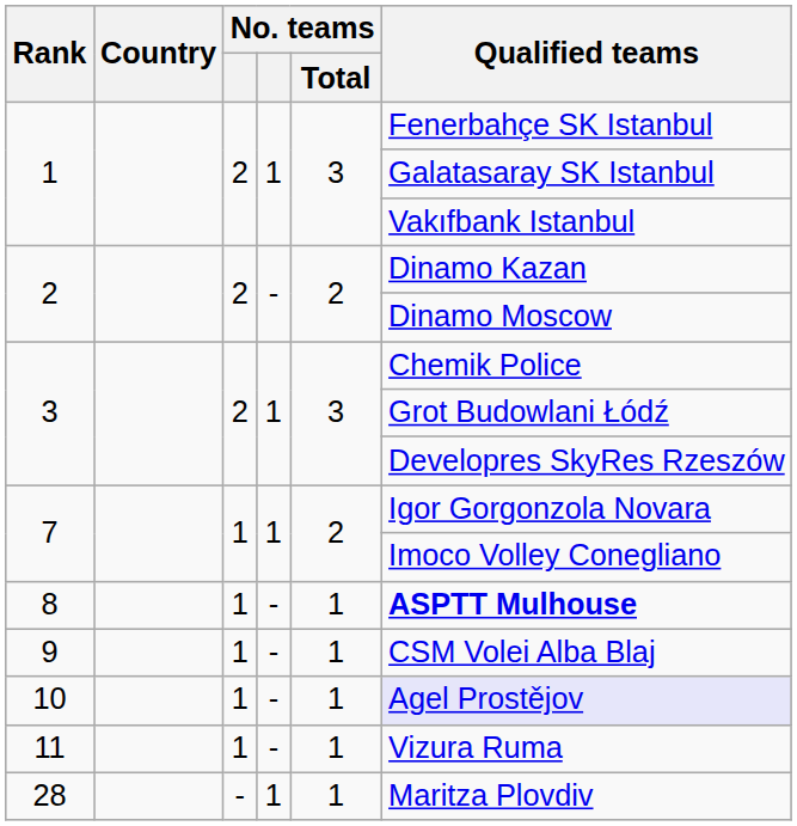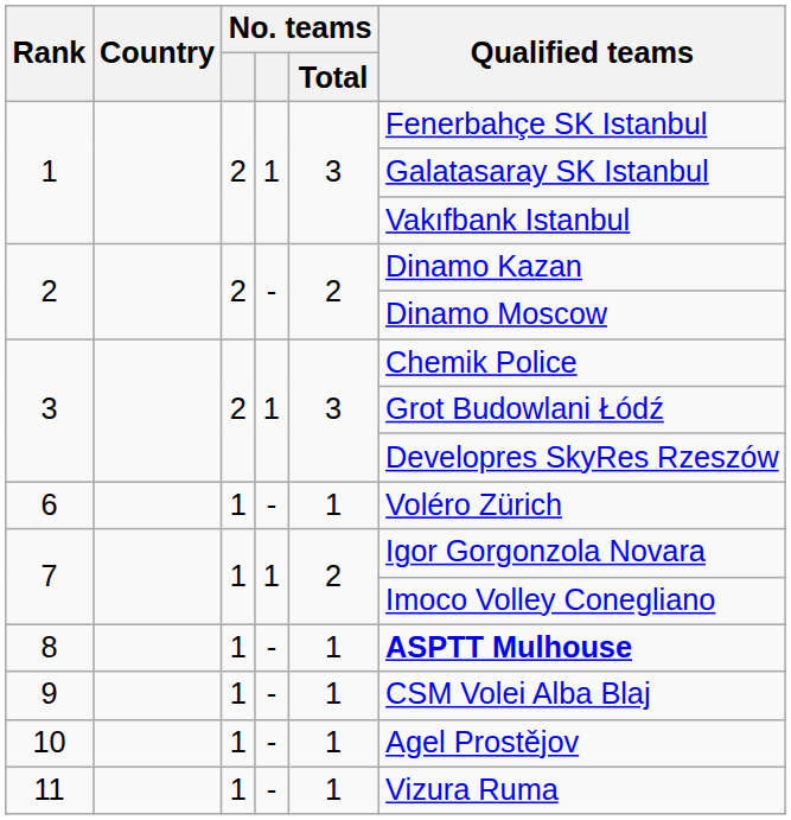 <table class="wikitable" style="text-align:left">
 <tr>
 <th rowspan=2>Rank</th>
 <th rowspan=2>Country</th>
 <th colspan=3>No. teams</th>
 <th rowspan=2>Qualified teams</th>
 </tr>
 <tr>
 <th></th>
 <th></th>
 <th>Total</th>
 </tr>
 <tr>
 <td align="center" rowspan="3">1</td>
 <td rowspan="3"></td>
 <td align="center" rowspan="3">2</td>
 <td align="center" rowspan="3">1</td>
 <td align="center" rowspan="3">3</td>
 <td><a href='#'>Fenerbahçe SK Istanbul</a></td>
 </tr>
 <tr>
 <td><a href='#'>Galatasaray SK Istanbul</a></td>
 </tr>
 <tr>
 <td><a href='#'>Vakıfbank Istanbul</a></td>
 </tr>
 <tr>
 <td align="center" rowspan="2">2</td>
 <td rowspan="2"></td>
 <td align="center" rowspan="2">2</td>
 <td align="center" rowspan="2">-</td>
 <td align="center" rowspan="2">2</td>
 <td><a href='#'>Dinamo Kazan</a></td>
 </tr>
 <tr>
 <td><a href='#'>Dinamo Moscow</a></td>
 </tr>
 <tr>
 <td align="center" rowspan="3">3</td>
 <td rowspan="3"></td>
 <td align="center" rowspan="3">2</td>
 <td align="center" rowspan="3">1</td>
 <td align="center" rowspan="3">3</td>
 <td><a href='#'>Chemik Police</a></td>
 </tr>
 <tr>
 <td><a href='#'>Grot Budowlani Łódź</a></td>
 </tr>
 <tr>
 <td><a href='#'>Developres SkyRes Rzeszów</a></td>
 </tr>
 <tr>
+<td align="center">6</td>
+<td></td>
+<td align="center">1</td>
+<td align="center">-</td>
+<td align="center">1</td>
+<td><a href='#'>Voléro Zürich</a></td>
+</tr>
+<tr>
 <td align="center" rowspan="2">7</td>
 <td rowspan="2"></td>
 <td align="center" rowspan="2">1</td>
 <td align="center" rowspan="2">1</td>
 <td align="center" rowspan="2">2</td>
 <td><a href='#'>Igor Gorgonzola Novara</a></td>
 </tr>
 <tr>
 <td><a href='#'>Imoco Volley Conegliano</a></td>
 </tr>
 <tr>
 <td align="center">8</td>
 <td></td>
 <td align="center">1</td>
 <td align="center">-</td>
 <td align="center">1</td>
 <td><strong><a href='#'>ASPTT Mulhouse</a></strong></td>
 </tr>
 <tr>
 <td align="center">9</td>
 <td></td>
 <td align="center">1</td>
 <td align="center">-</td>
 <td align="center">1</td>
 <td><a href='#'>CSM Volei Alba Blaj</a></td>
 </tr>
 <tr>
 <td align="center">10</td>
 <td></td>
 <td align="center">1</td>
 <td align="center">-</td>
 <td align="center">1</td>
-<td style="background: lavender;"><a href='#'>Agel Prostějov</a></td>
+<td><a href='#'>Agel Prostějov</a></td>
 </tr>
 <tr>
 <td align="center">11</td>
 <td></td>
 <td align="center">1</td>
 <td align="center">-</td>
 <td align="center">1</td>
 <td><a href='#'>Vizura Ruma</a></td>
 </tr>
-<tr>
-<td align="center">28</td>
-<td></td>
-<td align="center">-</td>
-<td align="center">1</td>
-<td align="center">1</td>
-<td><a href='#'>Maritza Plovdiv</a></td>
-</tr>
 </table>
